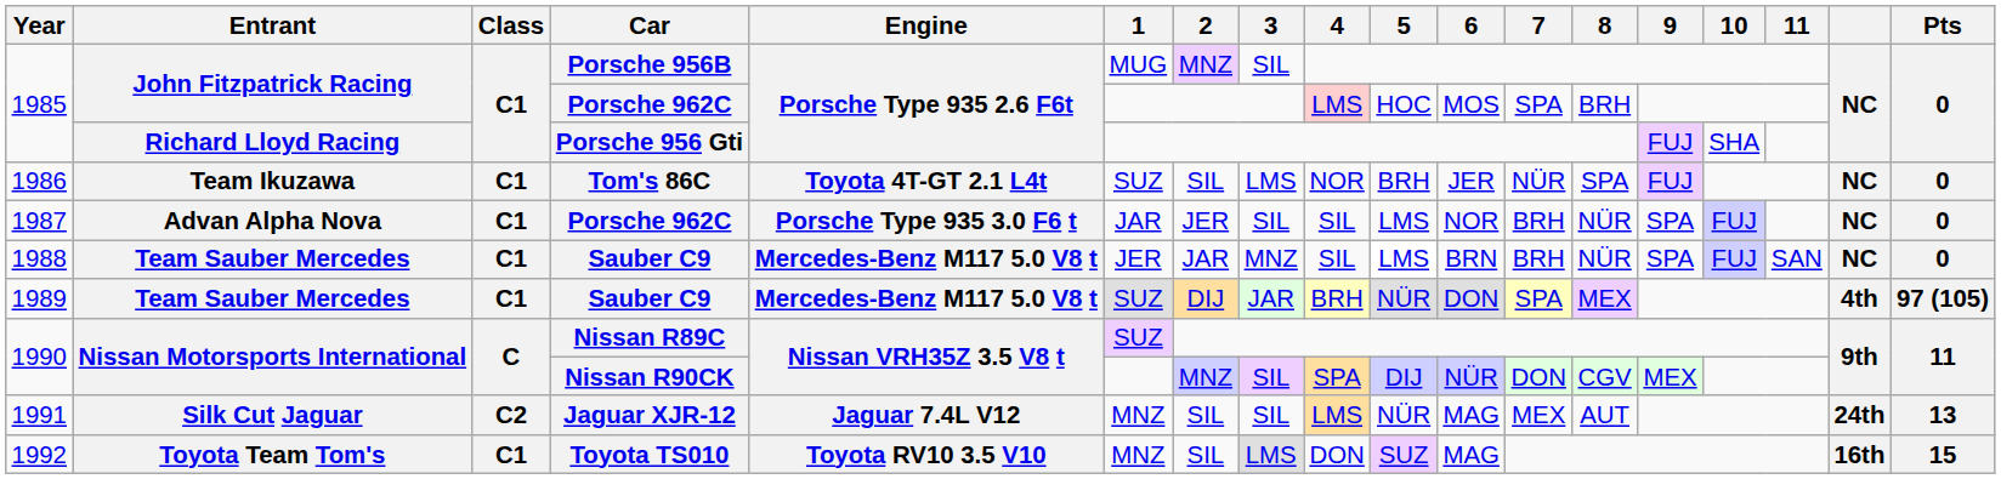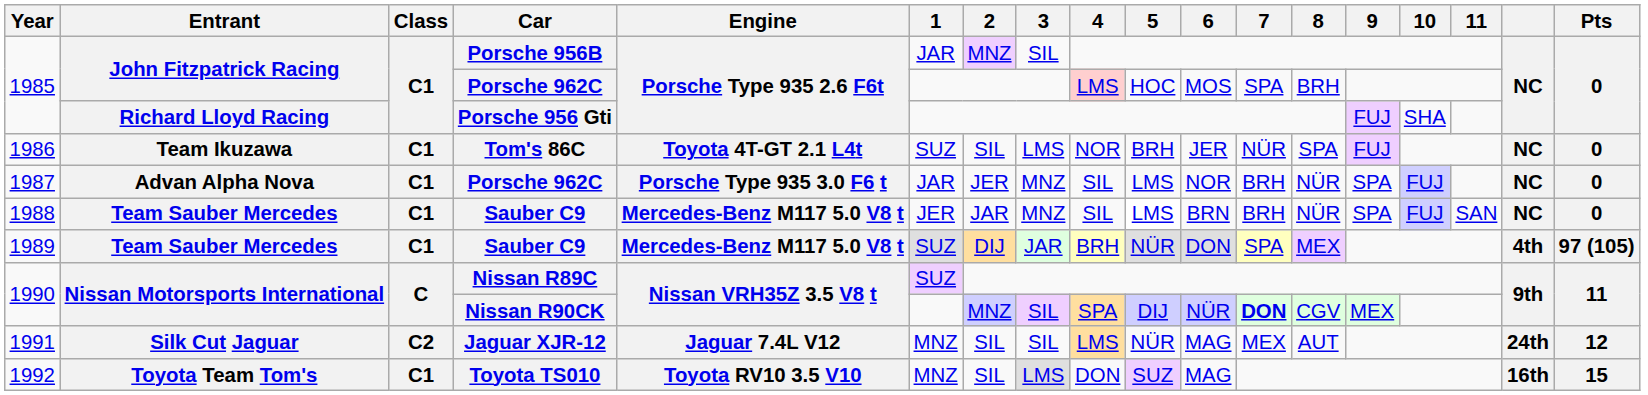 <table class="wikitable" style="text-align:center; font-size:85%">
 <tr>
 <th>Year</th>
 <th>Entrant</th>
 <th>Class</th>
 <th>Car</th>
 <th>Engine</th>
 <th>1</th>
 <th>2</th>
 <th>3</th>
 <th>4</th>
 <th>5</th>
 <th>6</th>
 <th>7</th>
 <th>8</th>
 <th>9</th>
 <th>10</th>
 <th>11</th>
 <th></th>
 <th>Pts</th>
 </tr>
 <tr>
 <td rowspan=3><a href='#'>1985</a></td>
 <th rowspan=2 nowrap><a href='#'>John Fitzpatrick Racing</a></th>
 <th rowspan=3>C1</th>
 <th nowrap><a href='#'>Porsche 956B</a></th>
 <th rowspan=3 nowrap><a href='#'>Porsche</a> Type 935 2.6 <a href='#'>F6</a><a href='#'>t</a></th>
-<td><a href='#'>MUG</a></td>
+<td><a href='#'>JAR</a></td>
 <td style="background:#EFCFFF;"><a href='#'>MNZ</a><br></td>
 <td><a href='#'>SIL</a></td>
 <td colspan=8></td>
 <th rowspan=3>NC</th>
 <th rowspan=3>0</th>
 </tr>
 <tr>
 <th nowrap><a href='#'>Porsche 962C</a></th>
 <td colspan=3></td>
 <td style="background:#FFCFCF;"><a href='#'>LMS</a><br></td>
 <td><a href='#'>HOC</a></td>
 <td><a href='#'>MOS</a></td>
 <td><a href='#'>SPA</a></td>
 <td><a href='#'>BRH</a></td>
 <td colspan=3></td>
 </tr>
 <tr>
 <th nowrap><a href='#'>Richard Lloyd Racing</a></th>
 <th nowrap><a href='#'>Porsche 956</a> Gti</th>
 <td colspan=8></td>
 <td style="background:#EFCFFF;"><a href='#'>FUJ</a><br></td>
 <td><a href='#'>SHA</a></td>
 <td></td>
 </tr>
 <tr>
 <td><a href='#'>1986</a></td>
 <th nowrap>Team Ikuzawa</th>
 <th>C1</th>
 <th nowrap><a href='#'>Tom's</a> 86C</th>
 <th nowrap><a href='#'>Toyota</a> 4T-GT 2.1 <a href='#'>L4</a><a href='#'>t</a></th>
 <td><a href='#'>SUZ</a></td>
 <td><a href='#'>SIL</a></td>
 <td><a href='#'>LMS</a></td>
 <td><a href='#'>NOR</a></td>
 <td><a href='#'>BRH</a></td>
 <td><a href='#'>JER</a></td>
 <td><a href='#'>NÜR</a></td>
 <td><a href='#'>SPA</a></td>
 <td style="background:#EFCFFF;"><a href='#'>FUJ</a><br></td>
 <td colspan=2></td>
 <th>NC</th>
 <th>0</th>
 </tr>
 <tr>
 <td><a href='#'>1987</a></td>
 <th nowrap>Advan Alpha Nova</th>
 <th>C1</th>
 <th nowrap><a href='#'>Porsche 962C</a></th>
 <th nowrap><a href='#'>Porsche</a> Type 935 3.0 <a href='#'>F6</a> <a href='#'>t</a></th>
 <td><a href='#'>JAR</a></td>
 <td><a href='#'>JER</a></td>
-<td><a href='#'>SIL</a></td>
+<td><a href='#'>MNZ</a></td>
 <td><a href='#'>SIL</a></td>
 <td><a href='#'>LMS</a></td>
 <td><a href='#'>NOR</a></td>
 <td><a href='#'>BRH</a></td>
 <td><a href='#'>NÜR</a></td>
 <td><a href='#'>SPA</a></td>
 <td style="background:#CFCFFF;"><a href='#'>FUJ</a><br></td>
 <td></td>
 <th>NC</th>
 <th>0</th>
 </tr>
 <tr>
 <td><a href='#'>1988</a></td>
 <th nowrap><a href='#'>Team Sauber Mercedes</a></th>
 <th>C1</th>
 <th nowrap><a href='#'>Sauber C9</a></th>
 <th nowrap><a href='#'>Mercedes-Benz</a> M117 5.0 <a href='#'>V8</a> <a href='#'>t</a></th>
 <td><a href='#'>JER</a></td>
 <td><a href='#'>JAR</a></td>
 <td><a href='#'>MNZ</a></td>
 <td><a href='#'>SIL</a></td>
 <td style="background:#FFFFFF;"><a href='#'>LMS</a><br></td>
 <td><a href='#'>BRN</a></td>
 <td><a href='#'>BRH</a></td>
 <td><a href='#'>NÜR</a></td>
 <td><a href='#'>SPA</a></td>
 <td style="background:#CFCFFF;"><a href='#'>FUJ</a><br></td>
 <td><a href='#'>SAN</a></td>
 <th>NC</th>
 <th>0</th>
 </tr>
 <tr>
 <td><a href='#'>1989</a></td>
 <th nowrap><a href='#'>Team Sauber Mercedes</a></th>
 <th>C1</th>
 <th nowrap><a href='#'>Sauber C9</a></th>
 <th nowrap><a href='#'>Mercedes-Benz</a> M117 5.0 <a href='#'>V8</a> <a href='#'>t</a></th>
 <td style="background:#DFDFDF;"><a href='#'>SUZ</a><br></td>
 <td style="background:#FFDF9F;"><a href='#'>DIJ</a><br></td>
 <td style="background:#DFFFDF;"><a href='#'>JAR</a><br></td>
 <td style="background:#FFFFBF;"><a href='#'>BRH</a><br></td>
 <td style="background:#DFDFDF;"><a href='#'>NÜR</a><br></td>
 <td style="background:#DFDFDF;"><a href='#'>DON</a><br></td>
 <td style="background:#FFFFBF;"><a href='#'>SPA</a><br></td>
 <td style="background:#EFCFFF;"><a href='#'>MEX</a><br></td>
 <td colspan=3></td>
 <th>4th</th>
 <th>97 (105)</th>
 </tr>
 <tr>
 <td rowspan=2><a href='#'>1990</a></td>
 <th rowspan=2 nowrap><a href='#'>Nissan Motorsports International</a></th>
 <th rowspan=2>C</th>
 <th nowrap><a href='#'>Nissan R89C</a></th>
 <th rowspan=2 nowrap><a href='#'>Nissan VRH35Z</a> 3.5 <a href='#'>V8</a> <a href='#'>t</a></th>
 <td style="background:#EFCFFF;"><a href='#'>SUZ</a><br></td>
 <td colspan=10></td>
 <th rowspan=2>9th</th>
 <th rowspan=2>11</th>
 </tr>
 <tr>
 <th nowrap><a href='#'>Nissan R90CK</a></th>
 <td></td>
 <td style="background:#CFCFFF;"><a href='#'>MNZ</a><br></td>
 <td style="background:#EFCFFF;"><a href='#'>SIL</a><br></td>
 <td style="background:#FFDF9F;"><a href='#'>SPA</a><br></td>
 <td style="background:#CFCFFF;"><a href='#'>DIJ</a><br></td>
 <td style="background:#CFCFFF;"><a href='#'>NÜR</a><br></td>
-<td style="background:#DFFFDF;"><a href='#'>DON</a><br></td>
+<td style="background:#DFFFDF;"><strong><a href='#'>DON</a><br></strong></td>
 <td style="background:#DFFFDF;"><a href='#'>CGV</a><br></td>
 <td style="background:#DFFFDF;"><a href='#'>MEX</a><br></td>
 <td colspan=2></td>
 </tr>
 <tr>
 <td><a href='#'>1991</a></td>
 <th nowrap><a href='#'>Silk Cut</a> <a href='#'>Jaguar</a></th>
 <th>C2</th>
 <th nowrap><a href='#'>Jaguar XJR-12</a></th>
 <th nowrap><a href='#'>Jaguar</a> 7.4L V12</th>
 <td><a href='#'>MNZ</a></td>
 <td><a href='#'>SIL</a></td>
 <td><a href='#'>SIL</a></td>
 <td style="background:#FFDF9F;"><a href='#'>LMS</a><br></td>
 <td><a href='#'>NÜR</a></td>
 <td><a href='#'>MAG</a></td>
 <td><a href='#'>MEX</a></td>
 <td><a href='#'>AUT</a></td>
 <td colspan=3></td>
 <th>24th</th>
-<th>13</th>
+<th>12</th>
 </tr>
 <tr>
 <td><a href='#'>1992</a></td>
 <th nowrap><a href='#'>Toyota</a> Team <a href='#'>Tom's</a></th>
 <th>C1</th>
 <th nowrap><a href='#'>Toyota TS010</a></th>
 <th nowrap><a href='#'>Toyota</a> RV10 3.5 <a href='#'>V10</a></th>
 <td><a href='#'>MNZ</a></td>
 <td><a href='#'>SIL</a></td>
 <td style="background:#DFDFDF;"><a href='#'>LMS</a><br></td>
 <td><a href='#'>DON</a></td>
 <td style="background:#EFCFFF;"><a href='#'>SUZ</a><br></td>
 <td><a href='#'>MAG</a></td>
 <td colspan=5></td>
 <th>16th</th>
 <th>15</th>
 </tr>
 </table>
